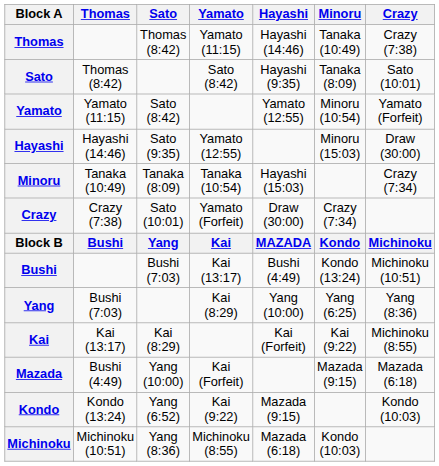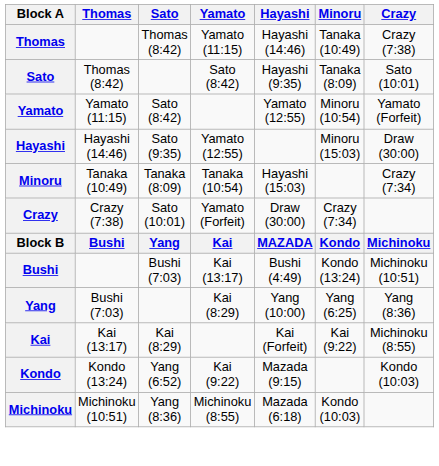 <table class="wikitable" style="margin: 1em auto 1em auto;text-align:center">
 <tr>
 <th>Block A</th>
 <th><a href='#'>Thomas</a></th>
 <th><a href='#'>Sato</a></th>
 <th><a href='#'>Yamato</a></th>
 <th><a href='#'>Hayashi</a></th>
 <th><a href='#'>Minoru</a></th>
 <th><a href='#'>Crazy</a></th>
 </tr>
 <tr>
 <th><a href='#'>Thomas</a></th>
 <td></td>
 <td>Thomas<br>(8:42)</td>
 <td>Yamato<br>(11:15)</td>
 <td>Hayashi<br>(14:46)</td>
 <td>Tanaka<br>(10:49)</td>
 <td>Crazy<br>(7:38)</td>
 </tr>
 <tr>
 <th><a href='#'>Sato</a></th>
 <td>Thomas<br>(8:42)</td>
 <td></td>
 <td>Sato<br>(8:42)</td>
 <td>Hayashi<br>(9:35)</td>
 <td>Tanaka<br>(8:09)</td>
 <td>Sato<br>(10:01)</td>
 </tr>
 <tr>
 <th><a href='#'>Yamato</a></th>
 <td>Yamato<br>(11:15)</td>
 <td>Sato<br>(8:42)</td>
 <td></td>
 <td>Yamato<br>(12:55)</td>
 <td>Minoru<br>(10:54)</td>
 <td>Yamato<br>(Forfeit)</td>
 </tr>
 <tr>
 <th><a href='#'>Hayashi</a></th>
 <td>Hayashi<br>(14:46)</td>
 <td>Sato<br>(9:35)</td>
 <td>Yamato<br>(12:55)</td>
 <td></td>
 <td>Minoru<br>(15:03)</td>
 <td>Draw<br>(30:00)</td>
 </tr>
 <tr>
 <th><a href='#'>Minoru</a></th>
 <td>Tanaka<br>(10:49)</td>
 <td>Tanaka<br>(8:09)</td>
 <td>Tanaka<br>(10:54)</td>
 <td>Hayashi<br>(15:03)</td>
 <td></td>
 <td>Crazy<br>(7:34)</td>
 </tr>
 <tr>
 <th><a href='#'>Crazy</a></th>
 <td>Crazy<br>(7:38)</td>
 <td>Sato<br>(10:01)</td>
 <td>Yamato<br>(Forfeit)</td>
 <td>Draw<br>(30:00)</td>
 <td>Crazy<br>(7:34)</td>
 <td></td>
 </tr>
 <tr>
 <th>Block B</th>
 <th><a href='#'>Bushi</a></th>
 <th><a href='#'>Yang</a></th>
 <th><a href='#'>Kai</a></th>
 <th><a href='#'>MAZADA</a></th>
 <th><a href='#'>Kondo</a></th>
 <th><a href='#'>Michinoku</a></th>
 </tr>
 <tr>
 <th><a href='#'>Bushi</a></th>
 <td></td>
 <td>Bushi<br>(7:03)</td>
 <td>Kai<br>(13:17)</td>
 <td>Bushi<br>(4:49)</td>
 <td>Kondo<br>(13:24)</td>
 <td>Michinoku<br>(10:51)</td>
 </tr>
 <tr>
 <th><a href='#'>Yang</a></th>
 <td>Bushi<br>(7:03)</td>
 <td></td>
 <td>Kai<br>(8:29)</td>
 <td>Yang<br>(10:00)</td>
 <td>Yang<br>(6:25)</td>
 <td>Yang<br>(8:36)</td>
 </tr>
 <tr>
 <th><a href='#'>Kai</a></th>
 <td>Kai<br>(13:17)</td>
 <td>Kai<br>(8:29)</td>
 <td></td>
 <td>Kai<br>(Forfeit)</td>
 <td>Kai<br>(9:22)</td>
 <td>Michinoku<br>(8:55)</td>
 </tr>
 <tr>
-<th><a href='#'>Mazada</a></th>
-<td>Bushi<br>(4:49)</td>
-<td>Yang<br>(10:00)</td>
-<td>Kai<br>(Forfeit)</td>
-<td></td>
-<td>Mazada<br>(9:15)</td>
-<td>Mazada<br>(6:18)</td>
-</tr>
-<tr>
 <th><a href='#'>Kondo</a></th>
 <td>Kondo<br>(13:24)</td>
 <td>Yang<br>(6:52)</td>
 <td>Kai<br>(9:22)</td>
 <td>Mazada<br>(9:15)</td>
 <td></td>
 <td>Kondo<br>(10:03)</td>
 </tr>
 <tr>
 <th><a href='#'>Michinoku</a></th>
 <td>Michinoku<br>(10:51)</td>
 <td>Yang<br>(8:36)</td>
 <td>Michinoku<br>(8:55)</td>
 <td>Mazada<br>(6:18)</td>
 <td>Kondo<br>(10:03)</td>
 <td></td>
 </tr>
 </table>
